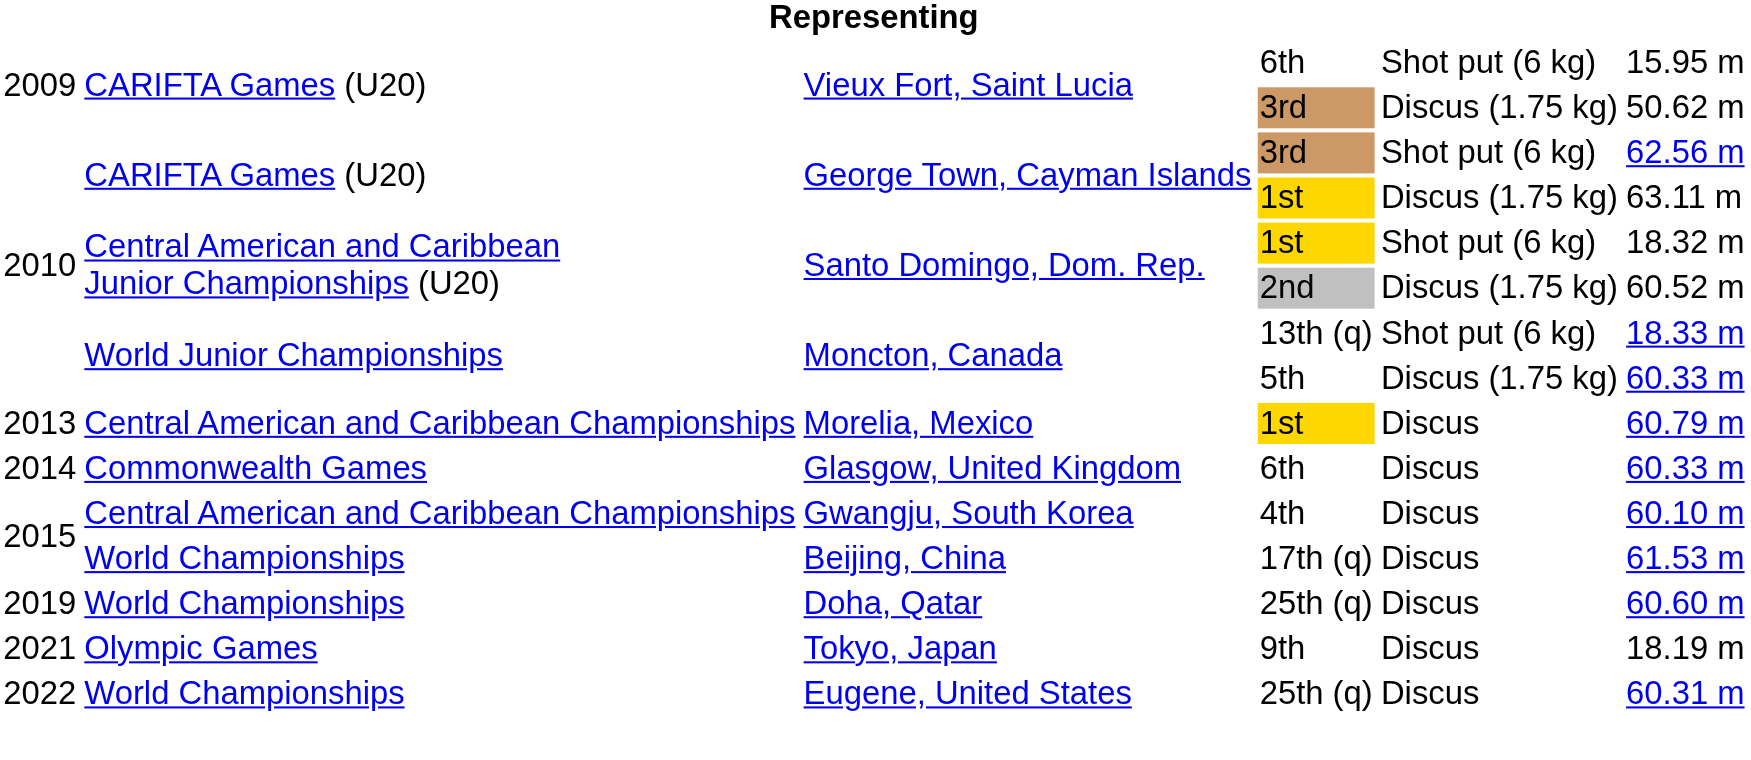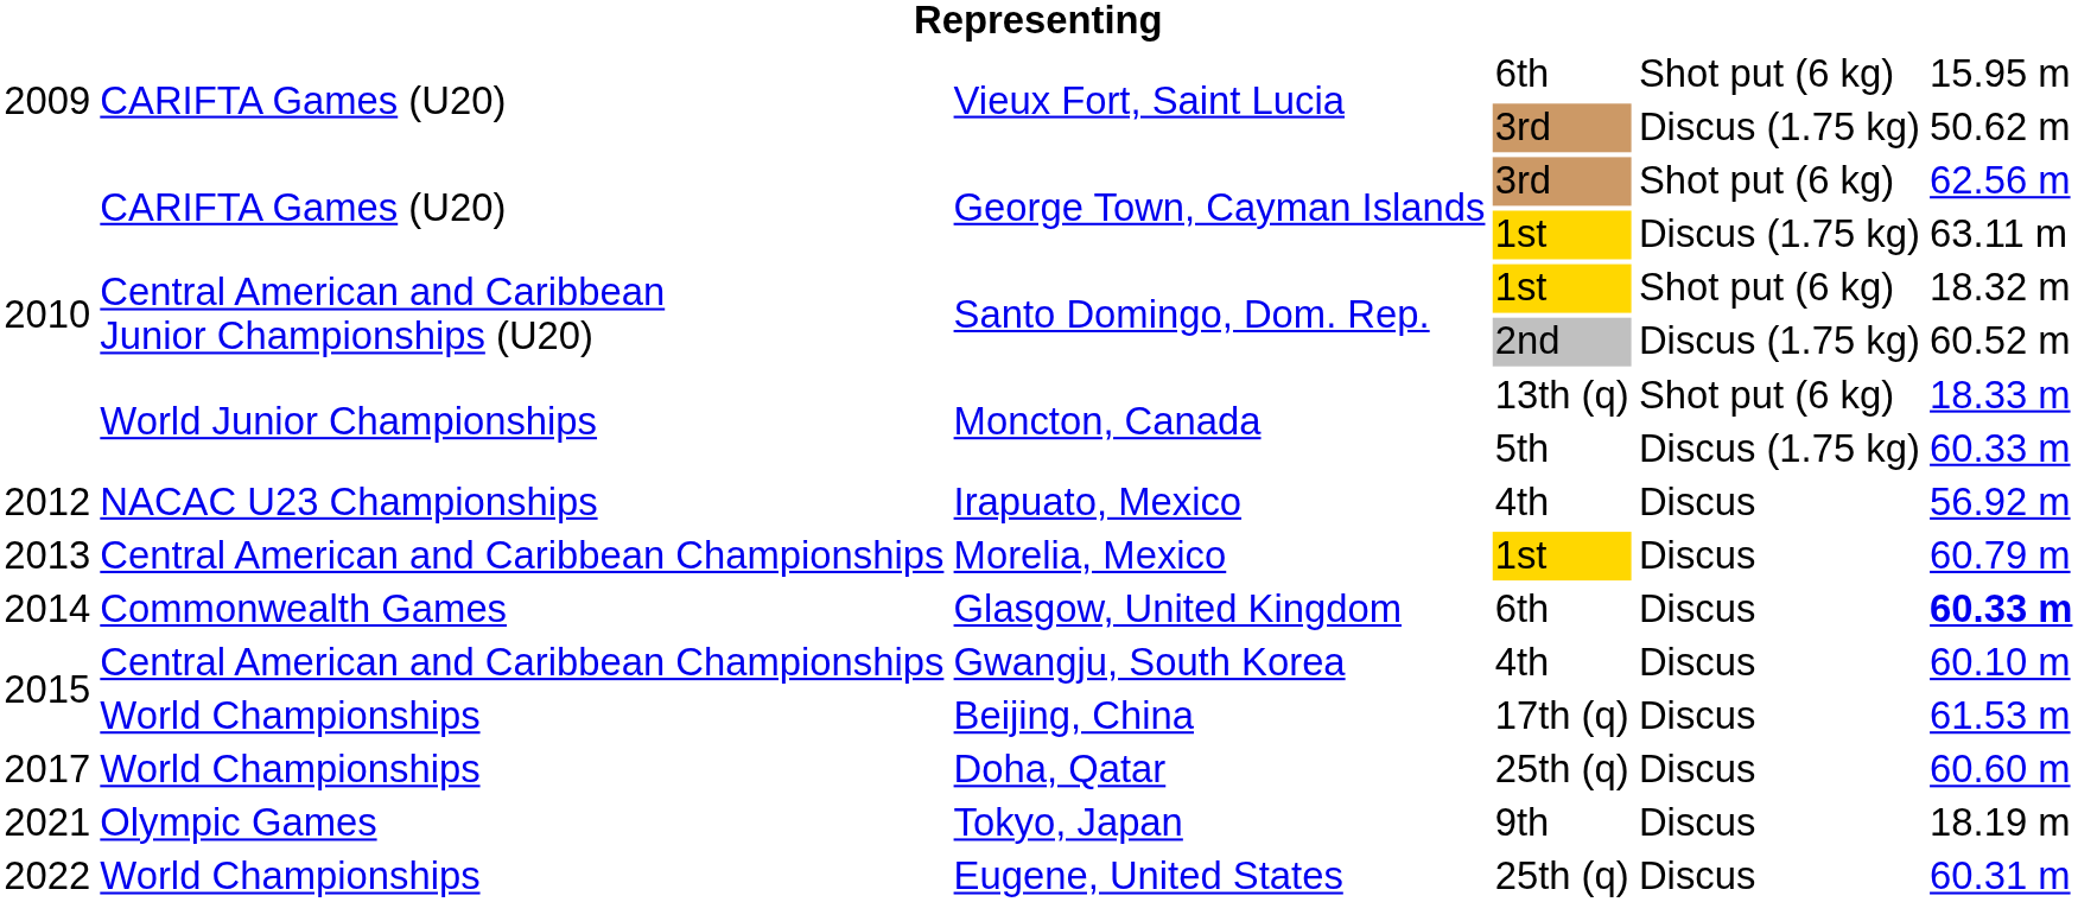 <table>
 <tr>
 <th colspan="6">Representing </th>
 </tr>
 <tr>
 <td rowspan=2>2009</td>
 <td rowspan=2><a href='#'>CARIFTA Games</a> (U20)</td>
 <td rowspan=2><a href='#'>Vieux Fort, Saint Lucia</a></td>
 <td>6th</td>
 <td>Shot put (6 kg)</td>
 <td>15.95 m</td>
 </tr>
 <tr>
 <td bgcolor=cc9966>3rd</td>
 <td>Discus (1.75 kg)</td>
 <td>50.62 m</td>
 </tr>
 <tr>
 <td rowspan=6>2010</td>
 <td rowspan=2><a href='#'>CARIFTA Games</a> (U20)</td>
 <td rowspan=2><a href='#'>George Town, Cayman Islands</a></td>
 <td bgcolor=cc9966>3rd</td>
 <td>Shot put (6 kg)</td>
 <td><a href='#'>62.56 m</a></td>
 </tr>
 <tr>
 <td bgcolor=gold>1st</td>
 <td>Discus (1.75 kg)</td>
 <td>63.11  m</td>
 </tr>
 <tr>
 <td rowspan=2><a href='#'>Central American and Caribbean<br>Junior Championships</a> (U20)</td>
 <td rowspan=2><a href='#'>Santo Domingo, Dom. Rep.</a></td>
 <td bgcolor=gold>1st</td>
 <td>Shot put (6 kg)</td>
 <td>18.32 m</td>
 </tr>
 <tr>
 <td bgcolor=silver>2nd</td>
 <td>Discus (1.75 kg)</td>
 <td>60.52 m</td>
 </tr>
 <tr>
 <td rowspan=2><a href='#'>World Junior Championships</a></td>
 <td rowspan=2><a href='#'>Moncton, Canada</a></td>
 <td>13th (q)</td>
 <td>Shot put (6 kg)</td>
 <td><a href='#'>18.33 m</a></td>
 </tr>
 <tr>
 <td>5th</td>
 <td>Discus (1.75 kg)</td>
 <td><a href='#'>60.33 m</a></td>
 </tr>
 <tr>
+<td>2012</td>
+<td><a href='#'>NACAC U23 Championships</a></td>
+<td><a href='#'>Irapuato, Mexico</a></td>
+<td>4th</td>
+<td>Discus</td>
+<td><a href='#'>56.92 m</a></td>
+</tr>
+<tr>
 <td>2013</td>
 <td><a href='#'>Central American and Caribbean Championships</a></td>
 <td><a href='#'>Morelia, Mexico</a></td>
 <td bgcolor=gold>1st</td>
 <td>Discus</td>
 <td><a href='#'>60.79 m</a></td>
 </tr>
 <tr>
 <td>2014</td>
 <td><a href='#'>Commonwealth Games</a></td>
 <td><a href='#'>Glasgow, United Kingdom</a></td>
 <td>6th</td>
 <td>Discus</td>
-<td><a href='#'>60.33 m</a></td>
+<td><strong><a href='#'>60.33 m</a></strong></td>
 </tr>
 <tr>
 <td rowspan=2>2015</td>
 <td><a href='#'>Central American and Caribbean Championships</a></td>
 <td><a href='#'>Gwangju, South Korea</a></td>
 <td>4th</td>
 <td>Discus</td>
 <td><a href='#'>60.10 m</a></td>
 </tr>
 <tr>
 <td><a href='#'>World Championships</a></td>
 <td><a href='#'>Beijing, China</a></td>
 <td>17th (q)</td>
 <td>Discus</td>
 <td><a href='#'>61.53 m</a></td>
 </tr>
 <tr>
-<td>2019</td>
+<td>2017</td>
 <td><a href='#'>World Championships</a></td>
 <td><a href='#'>Doha, Qatar</a></td>
 <td>25th (q)</td>
 <td>Discus</td>
 <td><a href='#'>60.60 m</a></td>
 </tr>
 <tr>
 <td>2021</td>
 <td><a href='#'>Olympic Games</a></td>
 <td><a href='#'>Tokyo, Japan</a></td>
 <td>9th</td>
 <td>Discus</td>
 <td>18.19 m</td>
 </tr>
 <tr>
 <td>2022</td>
 <td><a href='#'>World Championships</a></td>
 <td><a href='#'>Eugene, United States</a></td>
 <td>25th (q)</td>
 <td>Discus</td>
 <td><a href='#'>60.31 m</a></td>
 </tr>
 </table>
